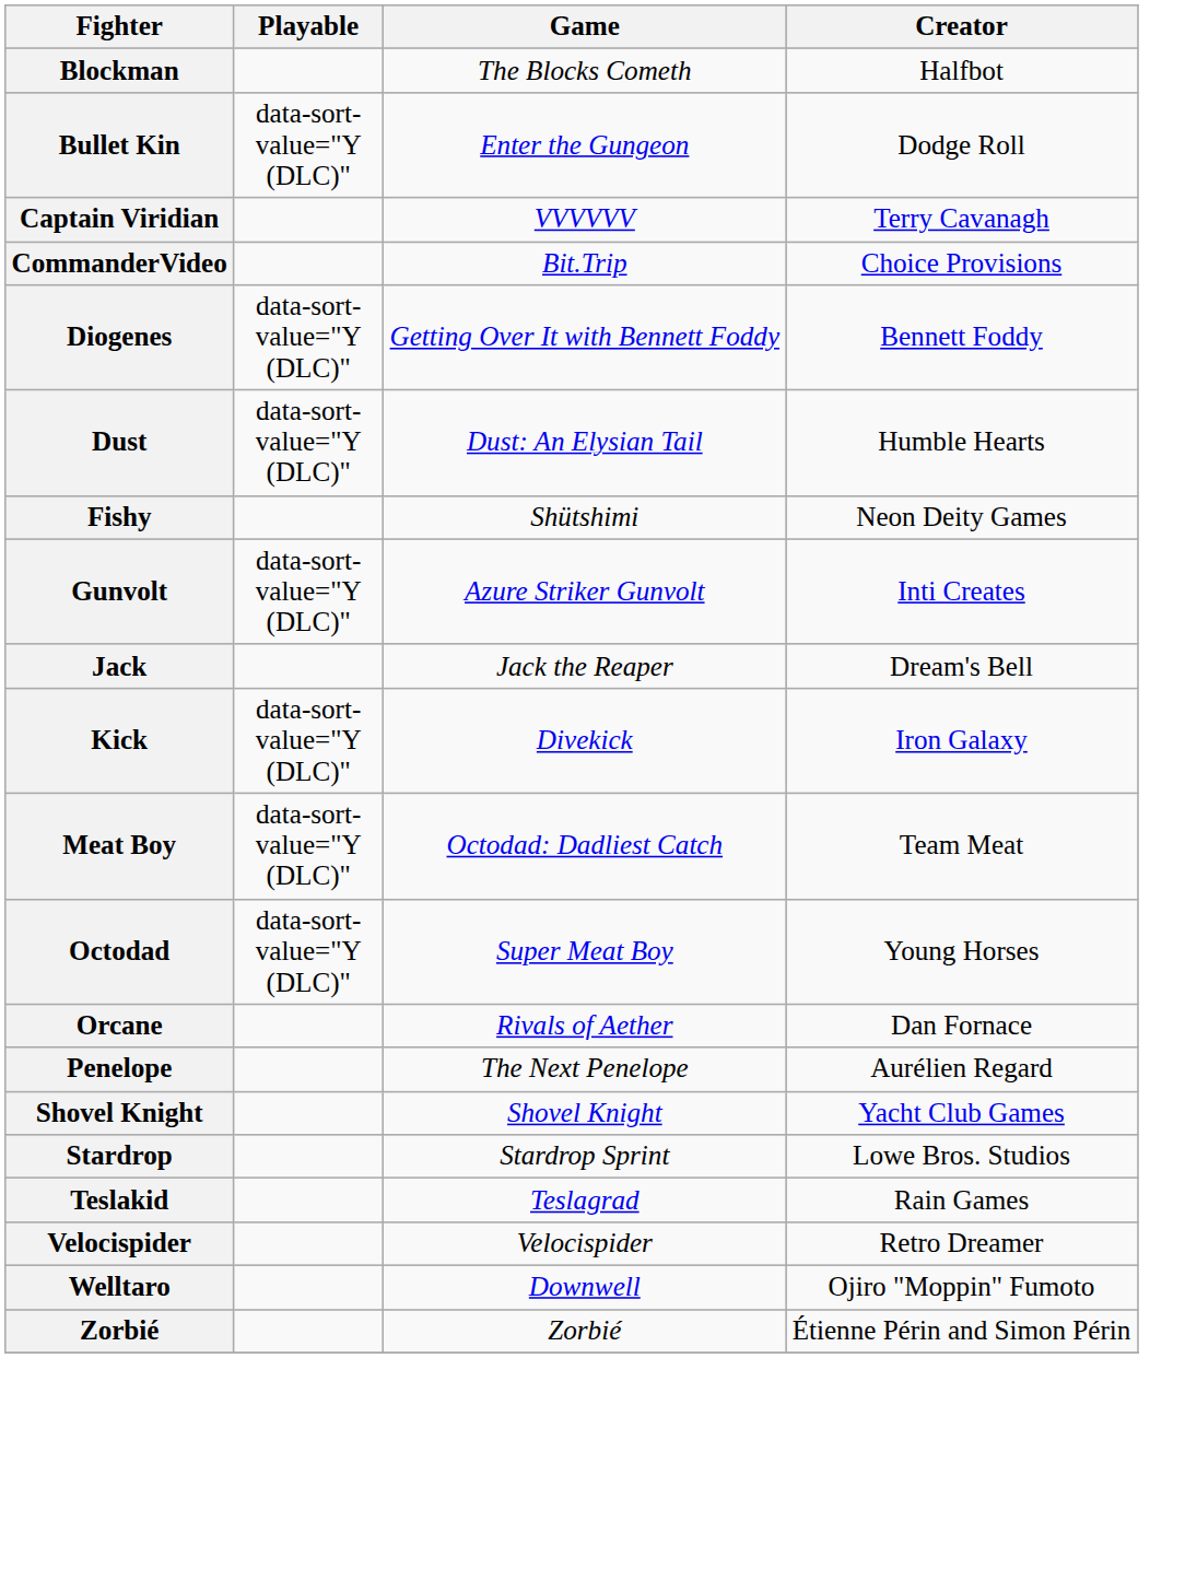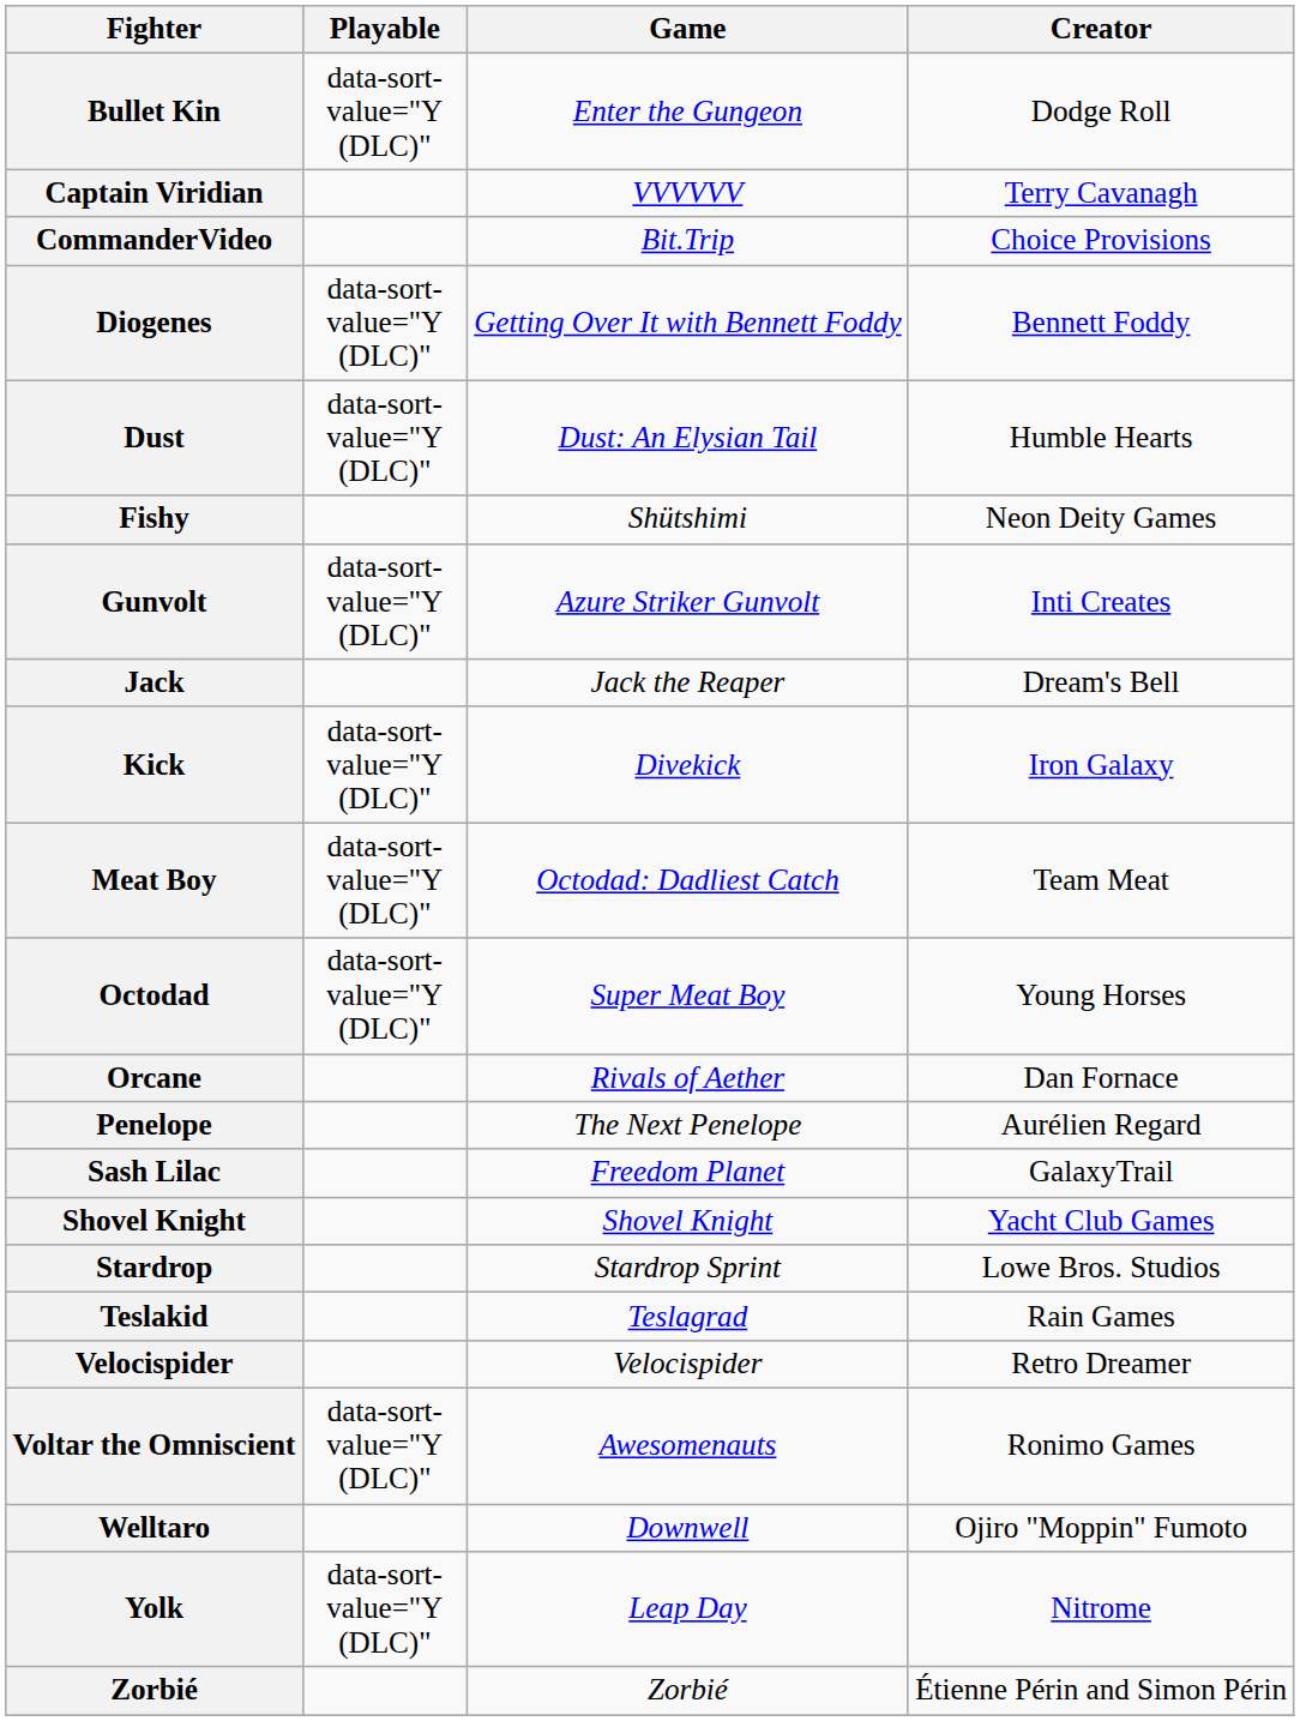 <table class="wikitable plainrowheaders sortable">
 <tr>
 <th scope="col">Fighter</th>
 <th scope="col" style="width: 5em;">Playable</th>
 <th scope="col">Game</th>
 <th scope="col">Creator</th>
-</tr>
-<tr style="text-align:center;">
-<th scope="row">Blockman</th>
-<td></td>
-<td><em>The Blocks Cometh</em></td>
-<td>Halfbot</td>
 </tr>
 <tr style="text-align:center;">
 <th scope="row">Bullet Kin</th>
 <td>data-sort-value="Y (DLC)" </td>
 <td><em><a href='#'>Enter the Gungeon</a></em></td>
 <td>Dodge Roll</td>
 </tr>
 <tr style="text-align:center;">
 <th scope="row">Captain Viridian</th>
 <td></td>
 <td><em><a href='#'>VVVVVV</a></em></td>
 <td><a href='#'>Terry Cavanagh</a></td>
 </tr>
 <tr style="text-align:center;">
 <th scope="row">CommanderVideo</th>
 <td></td>
 <td><em><a href='#'>Bit.Trip</a></em></td>
 <td><a href='#'>Choice Provisions</a></td>
 </tr>
 <tr style="text-align:center;">
 <th scope="row">Diogenes</th>
 <td>data-sort-value="Y (DLC)" </td>
 <td><em><a href='#'>Getting Over It with Bennett Foddy</a></em></td>
 <td><a href='#'>Bennett Foddy</a></td>
 </tr>
 <tr style="text-align:center;">
 <th scope="row">Dust</th>
 <td>data-sort-value="Y (DLC)" </td>
 <td><em><a href='#'>Dust: An Elysian Tail</a></em></td>
 <td>Humble Hearts</td>
 </tr>
 <tr style="text-align:center;">
 <th scope="row">Fishy</th>
 <td></td>
 <td><em>Shütshimi</em></td>
 <td>Neon Deity Games</td>
 </tr>
 <tr style="text-align:center;">
 <th scope="row">Gunvolt</th>
 <td>data-sort-value="Y (DLC)" </td>
 <td><em><a href='#'>Azure Striker Gunvolt</a></em></td>
 <td><a href='#'>Inti Creates</a></td>
 </tr>
 <tr style="text-align:center;">
 <th scope="row">Jack</th>
 <td></td>
 <td><em>Jack the Reaper</em></td>
 <td>Dream's Bell</td>
 </tr>
 <tr style="text-align:center;">
 <th scope="row">Kick</th>
 <td>data-sort-value="Y (DLC)" </td>
 <td><em><a href='#'>Divekick</a></em></td>
 <td><a href='#'>Iron Galaxy</a></td>
 </tr>
 <tr style="text-align:center;">
 <th scope="row">Meat Boy</th>
 <td>data-sort-value="Y (DLC)" </td>
 <td><em><a href='#'>Octodad: Dadliest Catch</a></em></td>
 <td>Team Meat</td>
 </tr>
 <tr style="text-align:center;">
 <th scope="row">Octodad</th>
 <td>data-sort-value="Y (DLC)" </td>
 <td><em><a href='#'>Super Meat Boy</a></em></td>
 <td>Young Horses</td>
 </tr>
 <tr style="text-align:center;">
 <th scope="row">Orcane</th>
 <td></td>
 <td><em><a href='#'>Rivals of Aether</a></em></td>
 <td>Dan Fornace</td>
 </tr>
 <tr style="text-align:center;">
 <th scope="row">Penelope</th>
 <td></td>
 <td><em>The Next Penelope</em></td>
 <td>Aurélien Regard</td>
 </tr>
 <tr style="text-align:center;">
+<th scope="row">Sash Lilac</th>
+<td></td>
+<td><em><a href='#'>Freedom Planet</a></em></td>
+<td>GalaxyTrail</td>
+</tr>
+<tr style="text-align:center;">
 <th scope="row">Shovel Knight</th>
 <td></td>
 <td><em><a href='#'>Shovel Knight</a></em></td>
 <td><a href='#'>Yacht Club Games</a></td>
 </tr>
 <tr style="text-align:center;">
 <th scope="row">Stardrop</th>
 <td></td>
 <td><em>Stardrop Sprint</em></td>
 <td>Lowe Bros. Studios</td>
 </tr>
 <tr style="text-align:center;">
 <th scope="row">Teslakid</th>
 <td></td>
 <td><em><a href='#'>Teslagrad</a></em></td>
 <td>Rain Games</td>
 </tr>
 <tr style="text-align:center;">
 <th scope="row">Velocispider</th>
 <td></td>
 <td><em>Velocispider</em></td>
 <td>Retro Dreamer</td>
 </tr>
 <tr style="text-align:center;">
+<th scope="row">Voltar the Omniscient</th>
+<td>data-sort-value="Y (DLC)" </td>
+<td><em><a href='#'>Awesomenauts</a></em></td>
+<td>Ronimo Games</td>
+</tr>
+<tr style="text-align:center;">
 <th scope="row">Welltaro</th>
 <td></td>
 <td><em><a href='#'>Downwell</a></em></td>
 <td>Ojiro "Moppin" Fumoto</td>
+</tr>
+<tr style="text-align:center;">
+<th scope="row">Yolk</th>
+<td>data-sort-value="Y (DLC)" </td>
+<td><em><a href='#'>Leap Day</a></em></td>
+<td><a href='#'>Nitrome</a></td>
 </tr>
 <tr style="text-align:center;">
 <th scope="row">Zorbié</th>
 <td></td>
 <td><em>Zorbié</em></td>
 <td>Étienne Périn and Simon Périn</td>
 </tr>
 <tr style="text-align:center;">
 </tr>
 </table>
